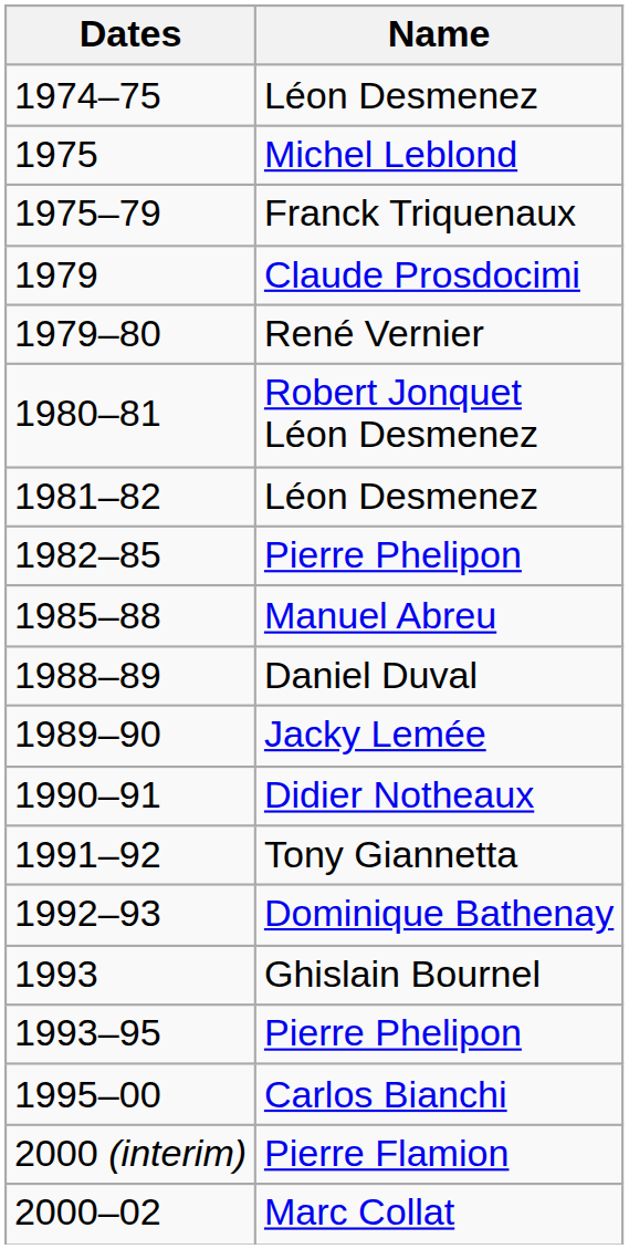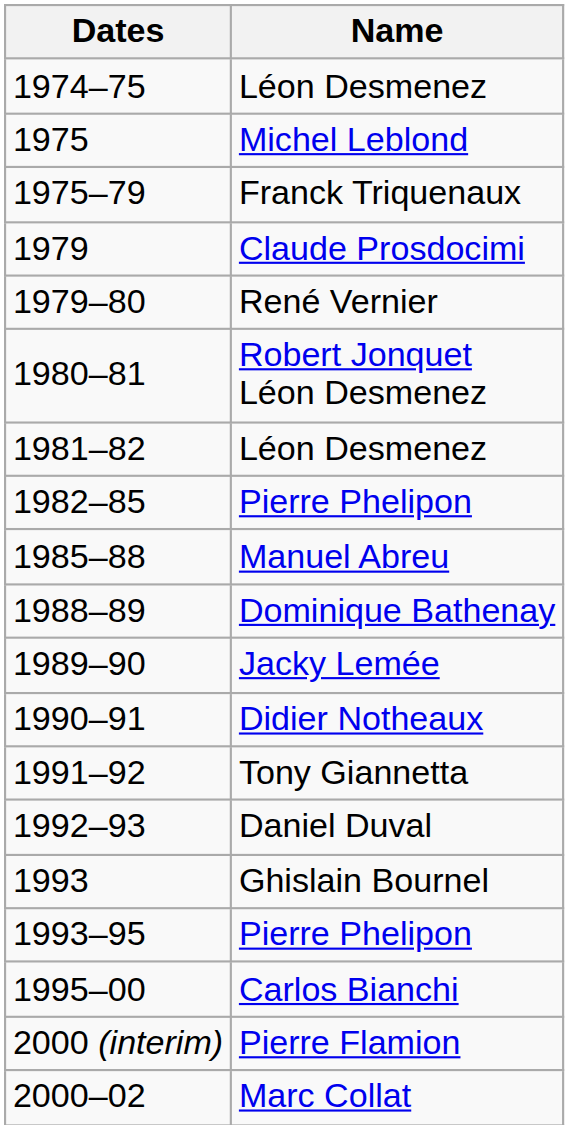 <table class="wikitable">
 <tr>
 <th>Dates</th>
 <th>Name</th>
 </tr>
 <tr>
 <td>1974–75</td>
 <td> Léon Desmenez</td>
 </tr>
 <tr>
 <td>1975</td>
 <td> <a href='#'>Michel Leblond</a></td>
 </tr>
 <tr>
 <td>1975–79</td>
 <td> Franck Triquenaux</td>
 </tr>
 <tr>
 <td>1979</td>
 <td> <a href='#'>Claude Prosdocimi</a></td>
 </tr>
 <tr>
 <td>1979–80</td>
 <td> René Vernier</td>
 </tr>
 <tr>
 <td>1980–81</td>
 <td> <a href='#'>Robert Jonquet</a> <br>  Léon Desmenez</td>
 </tr>
 <tr>
 <td>1981–82</td>
 <td> Léon Desmenez</td>
 </tr>
 <tr>
 <td>1982–85</td>
 <td> <a href='#'>Pierre Phelipon</a></td>
 </tr>
 <tr>
 <td>1985–88</td>
 <td> <a href='#'>Manuel Abreu</a></td>
 </tr>
 <tr>
 <td>1988–89</td>
-<td> Daniel Duval</td>
+<td> <a href='#'>Dominique Bathenay</a></td>
 </tr>
 <tr>
 <td>1989–90</td>
 <td> <a href='#'>Jacky Lemée</a></td>
 </tr>
 <tr>
 <td>1990–91</td>
 <td> <a href='#'>Didier Notheaux</a></td>
 </tr>
 <tr>
 <td>1991–92</td>
 <td> Tony Giannetta</td>
 </tr>
 <tr>
 <td>1992–93</td>
-<td> <a href='#'>Dominique Bathenay</a></td>
+<td> Daniel Duval</td>
 </tr>
 <tr>
 <td>1993</td>
 <td> Ghislain Bournel</td>
 </tr>
 <tr>
 <td>1993–95</td>
 <td> <a href='#'>Pierre Phelipon</a></td>
 </tr>
 <tr>
 <td>1995–00</td>
 <td> <a href='#'>Carlos Bianchi</a></td>
 </tr>
 <tr>
 <td>2000 <em>(interim)</em></td>
 <td> <a href='#'>Pierre Flamion</a></td>
 </tr>
 <tr>
 <td>2000–02</td>
 <td> <a href='#'>Marc Collat</a></td>
 </tr>
 </table>
